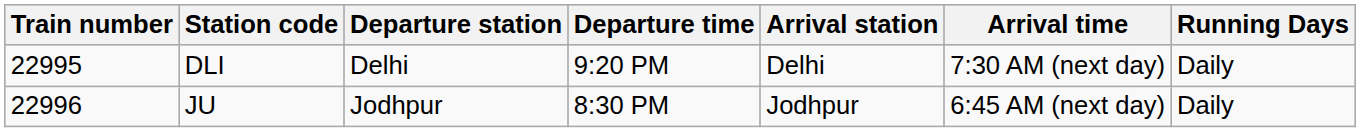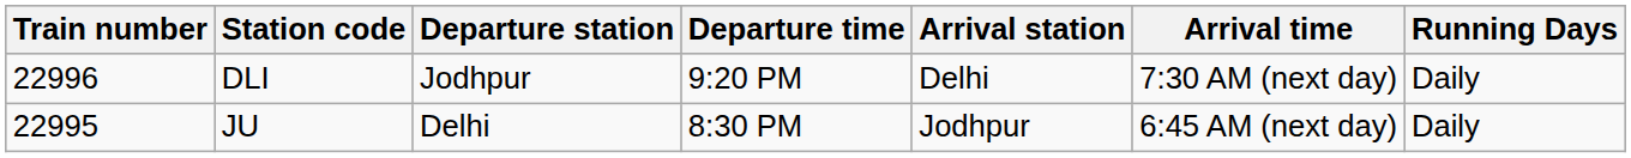 <table class="wikitable">
 <tr>
 <th>Train number</th>
 <th>Station code</th>
 <th>Departure station</th>
 <th>Departure time</th>
 <th>Arrival station</th>
 <th>Arrival time</th>
 <th>Running Days</th>
 </tr>
 <tr>
-<td>22995</td>
+<td>22996</td>
 <td>DLI</td>
-<td>Delhi</td>
+<td>Jodhpur</td>
 <td>9:20 PM</td>
 <td>Delhi</td>
 <td>7:30 AM (next day)</td>
 <td>Daily</td>
 </tr>
 <tr>
-<td>22996</td>
+<td>22995</td>
 <td>JU</td>
-<td>Jodhpur</td>
+<td>Delhi</td>
 <td>8:30 PM</td>
 <td>Jodhpur</td>
 <td>6:45 AM (next day)</td>
 <td>Daily</td>
 </tr>
 </table>
